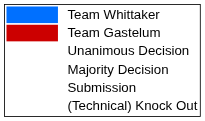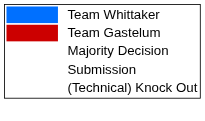 <table style="border:1px solid black;" align="left">
 <tr>
 <td style="background:#0070FF; width:40px;"></td>
 <td> </td>
 <td>Team Whittaker</td>
 </tr>
 <tr>
 <td style="background:#CC0000; width:40px;"></td>
 <td> </td>
 <td>Team Gastelum</td>
-</tr>
-<tr>
-<td style="width:60px;"></td>
-<td> </td>
-<td>Unanimous Decision</td>
 </tr>
 <tr>
 <td style="width:60px;"></td>
 <td> </td>
 <td>Majority Decision</td>
 </tr>
 <tr>
 <td style="width:60px;"></td>
 <td> </td>
 <td>Submission</td>
 </tr>
 <tr>
 <td style="width:60px;"></td>
 <td> </td>
 <td>(Technical) Knock Out</td>
 </tr>
 </table>
